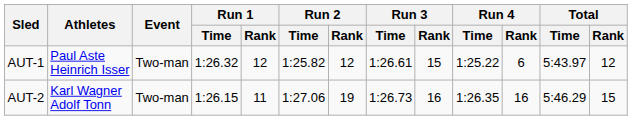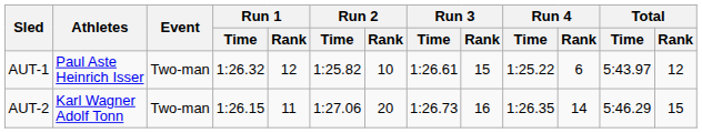 <table class="wikitable" border="1" style="font-size:90%">
 <tr>
 <th rowspan="2">Sled</th>
 <th rowspan="2">Athletes</th>
 <th rowspan="2">Event</th>
 <th colspan="2">Run 1</th>
 <th colspan="2">Run 2</th>
 <th colspan="2">Run 3</th>
 <th colspan="2">Run 4</th>
 <th colspan="2">Total</th>
 </tr>
 <tr>
 <th>Time</th>
 <th>Rank</th>
 <th>Time</th>
 <th>Rank</th>
 <th>Time</th>
 <th>Rank</th>
 <th>Time</th>
 <th>Rank</th>
 <th>Time</th>
 <th>Rank</th>
 </tr>
 <tr>
 <td align="center">AUT-1</td>
 <td><a href='#'>Paul Aste</a><br><a href='#'>Heinrich Isser</a></td>
 <td>Two-man</td>
 <td align="center">1:26.32</td>
 <td align="center">12</td>
 <td align="center">1:25.82</td>
-<td align="center">12</td>
+<td align="center">10</td>
 <td align="center">1:26.61</td>
 <td align="center">15</td>
 <td align="center">1:25.22</td>
 <td align="center">6</td>
 <td align="center">5:43.97</td>
 <td align="center">12</td>
 </tr>
 <tr>
 <td align="center">AUT-2</td>
 <td><a href='#'>Karl Wagner</a><br><a href='#'>Adolf Tonn</a></td>
 <td>Two-man</td>
 <td align="center">1:26.15</td>
 <td align="center">11</td>
 <td align="center">1:27.06</td>
-<td align="center">19</td>
+<td align="center">20</td>
 <td align="center">1:26.73</td>
 <td align="center">16</td>
 <td align="center">1:26.35</td>
-<td align="center">16</td>
+<td align="center">14</td>
 <td align="center">5:46.29</td>
 <td align="center">15</td>
 </tr>
 </table>
